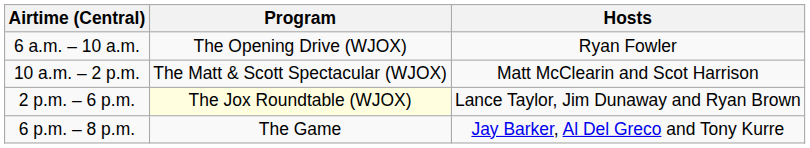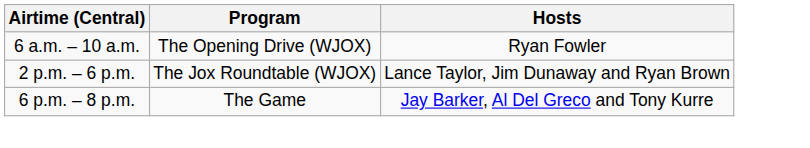 <table class="wikitable" style="text-align:center">
 <tr>
 <th>Airtime (Central)</th>
 <th>Program</th>
 <th>Hosts</th>
 </tr>
 <tr>
 <td>6 a.m. – 10 a.m.</td>
 <td>The Opening Drive (WJOX)</td>
 <td>Ryan Fowler</td>
 </tr>
 <tr>
-<td>10 a.m. – 2 p.m.</td>
-<td>The Matt & Scott Spectacular (WJOX)</td>
-<td>Matt McClearin and Scot Harrison</td>
-</tr>
-<tr>
 <td>2 p.m. – 6 p.m.</td>
-<td style="background: lightyellow;">The Jox Roundtable (WJOX)</td>
+<td>The Jox Roundtable (WJOX)</td>
 <td>Lance Taylor, Jim Dunaway and Ryan Brown</td>
 </tr>
 <tr>
 <td>6 p.m. – 8 p.m.</td>
 <td>The Game</td>
 <td><a href='#'>Jay Barker</a>, <a href='#'>Al Del Greco</a> and Tony Kurre</td>
 </tr>
 </table>
